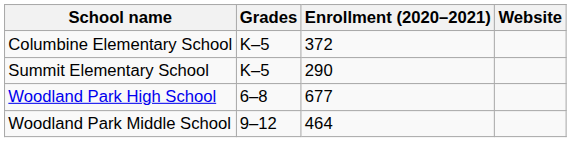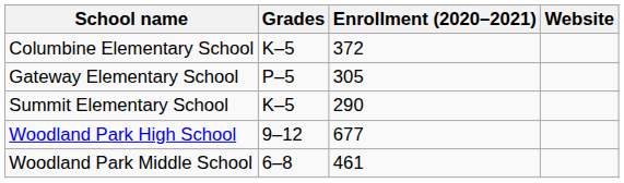 <table class="wikitable sortable">
 <tr>
 <th>School name</th>
 <th>Grades</th>
 <th>Enrollment (2020–2021)</th>
 <th>Website</th>
 </tr>
 <tr>
 <td>Columbine Elementary School</td>
 <td>K–5</td>
 <td>372</td>
 <td></td>
 </tr>
 <tr>
+<td>Gateway Elementary School</td>
+<td>P–5</td>
+<td>305</td>
+<td></td>
+</tr>
+<tr>
 <td>Summit Elementary School</td>
 <td>K–5</td>
 <td>290</td>
 <td></td>
 </tr>
 <tr>
 <td><a href='#'>Woodland Park High School</a></td>
-<td>6–8</td>
+<td>9–12</td>
 <td>677</td>
 <td></td>
 </tr>
 <tr>
 <td>Woodland Park Middle School</td>
-<td>9–12</td>
-<td>464</td>
+<td>6–8</td>
+<td>461</td>
 <td></td>
 </tr>
 </table>
